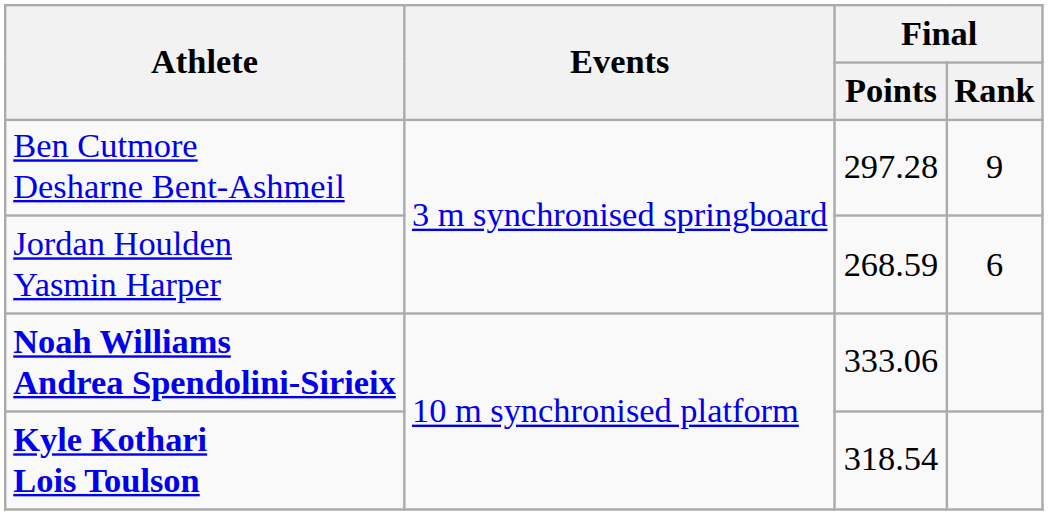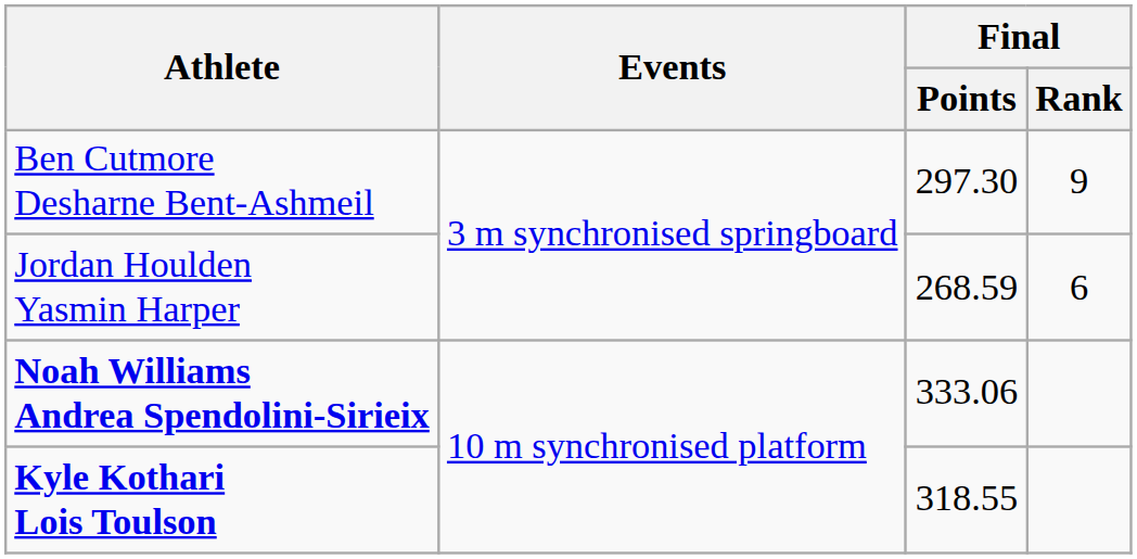 <table class=wikitable style="font-size:90%">
 <tr>
 <th rowspan="2">Athlete</th>
 <th rowspan="2">Events</th>
 <th colspan="2">Final</th>
 </tr>
 <tr>
 <th>Points</th>
 <th>Rank</th>
 </tr>
 <tr align=center>
 <td align=left><a href='#'>Ben Cutmore</a><br><a href='#'>Desharne Bent-Ashmeil</a></td>
 <td align=left rowspan=2><a href='#'>3 m synchronised springboard</a></td>
-<td>297.28</td>
+<td>297.30</td>
 <td>9</td>
 </tr>
 <tr align=center>
 <td align=left><a href='#'>Jordan Houlden</a><br><a href='#'>Yasmin Harper</a></td>
 <td>268.59</td>
 <td>6</td>
 </tr>
 <tr align=center>
 <td align=left><strong><a href='#'>Noah Williams</a></strong><br><strong><a href='#'>Andrea Spendolini-Sirieix</a></strong></td>
 <td align=left rowspan=2><a href='#'>10 m synchronised platform</a></td>
 <td>333.06</td>
 <td></td>
 </tr>
 <tr align=center>
 <td align=left><strong><a href='#'>Kyle Kothari</a></strong><br><strong><a href='#'>Lois Toulson</a></strong></td>
-<td>318.54</td>
+<td>318.55</td>
 <td></td>
 </tr>
 </table>
